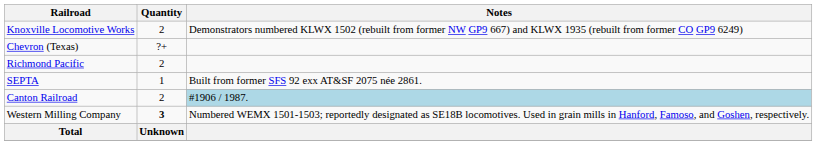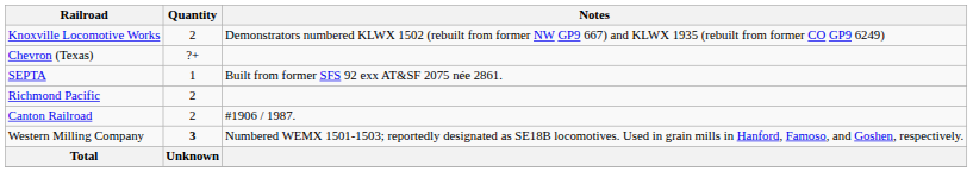 <table class="wikitable">
 <tr>
 <th>Railroad</th>
 <th>Quantity</th>
 <th>Notes</th>
 </tr>
 <tr>
 <td><a href='#'>Knoxville Locomotive Works</a></td>
 <td style="text-align:center;">2</td>
 <td>Demonstrators numbered KLWX 1502 (rebuilt from former <a href='#'>NW</a> <a href='#'>GP9</a> 667) and KLWX 1935 (rebuilt from former <a href='#'>CO</a> <a href='#'>GP9</a> 6249)</td>
 </tr>
 <tr>
 <td><a href='#'>Chevron</a> (Texas)</td>
 <td style="text-align:center;">?+</td>
 <td></td>
 </tr>
 <tr>
+<td><a href='#'>SEPTA</a></td>
+<td style="text-align:center;">1</td>
+<td>Built from former <a href='#'>SFS</a> 92 exx AT&SF 2075 née 2861.</td>
+</tr>
+<tr>
 <td><a href='#'>Richmond Pacific</a></td>
 <td style="text-align:center;">2</td>
 <td></td>
 </tr>
 <tr>
-<td><a href='#'>SEPTA</a></td>
-<td style="text-align:center;">1</td>
-<td>Built from former <a href='#'>SFS</a> 92 exx AT&SF 2075 née 2861.</td>
-</tr>
-<tr>
 <td><a href='#'>Canton Railroad</a></td>
 <td style="text-align:center;">2</td>
-<td style="background: lightblue;">#1906 / 1987.</td>
+<td>#1906 / 1987.</td>
 </tr>
 <tr>
 <td>Western Milling Company</td>
 <td style=text-align:center><strong>3</strong></td>
 <td>Numbered WEMX 1501-1503; reportedly designated as SE18B locomotives. Used in grain mills in <a href='#'>Hanford</a>, <a href='#'>Famoso</a>, and <a href='#'>Goshen</a>, respectively.</td>
 </tr>
 <tr>
 <th>Total</th>
 <th>Unknown</th>
 <th></th>
 </tr>
 <tr>
 </tr>
 </table>
